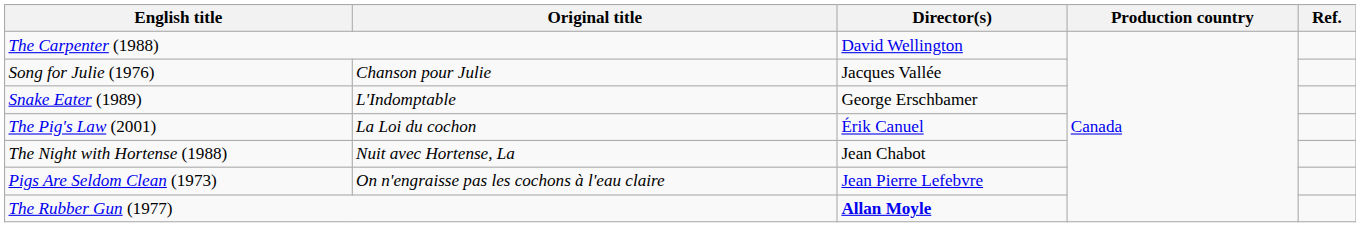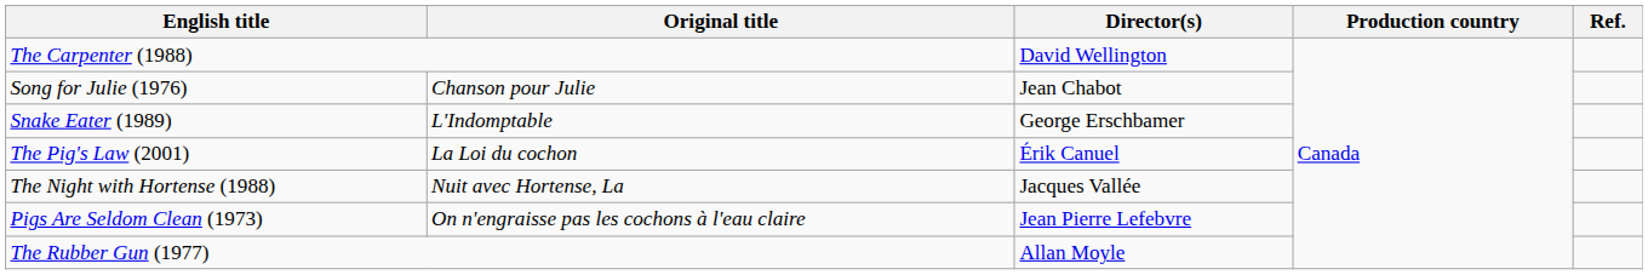 <table class="wikitable" width=100%>
 <tr>
 <th scope="col">English title</th>
 <th scope="col">Original title</th>
 <th scope="col">Director(s)</th>
 <th scope="col">Production country</th>
 <th scope="col">Ref.</th>
 </tr>
 <tr>
 <td colspan="2"><em><a href='#'>The Carpenter</a></em> (1988)</td>
 <td><a href='#'>David Wellington</a></td>
 <td rowspan="7"><a href='#'>Canada</a></td>
 <td align="center"></td>
 </tr>
 <tr>
 <td><em>Song for Julie</em> (1976)</td>
 <td><em>Chanson pour Julie</em></td>
-<td>Jacques Vallée</td>
+<td>Jean Chabot</td>
 <td align="center"></td>
 </tr>
 <tr>
 <td><em><a href='#'>Snake Eater</a></em> (1989)</td>
 <td><em>L'Indomptable</em></td>
 <td>George Erschbamer</td>
 <td align="center"></td>
 </tr>
 <tr>
 <td><em><a href='#'>The Pig's Law</a></em> (2001)</td>
 <td><em>La Loi du cochon</em></td>
 <td><a href='#'>Érik Canuel</a></td>
 <td align="center"></td>
 </tr>
 <tr>
 <td><em>The Night with Hortense</em> (1988)</td>
 <td><em>Nuit avec Hortense, La</em></td>
-<td>Jean Chabot</td>
+<td>Jacques Vallée</td>
 <td align="center"></td>
 </tr>
 <tr>
 <td><em><a href='#'>Pigs Are Seldom Clean</a></em> (1973)</td>
 <td><em>On n'engraisse pas les cochons à l'eau claire</em></td>
 <td><a href='#'>Jean Pierre Lefebvre</a></td>
 <td align="center"></td>
 </tr>
 <tr>
 <td colspan="2"><em><a href='#'>The Rubber Gun</a></em> (1977)</td>
-<td><strong><a href='#'>Allan Moyle</a></strong></td>
+<td><a href='#'>Allan Moyle</a></td>
 <td align="center"></td>
 </tr>
 </table>
